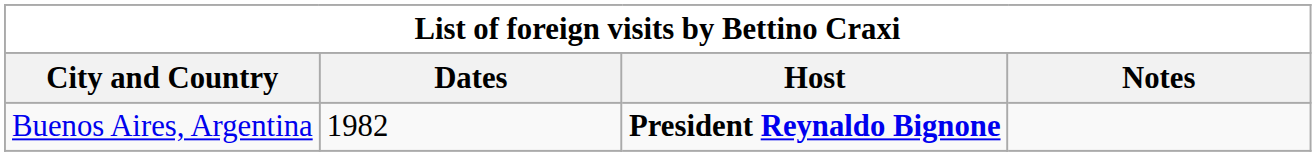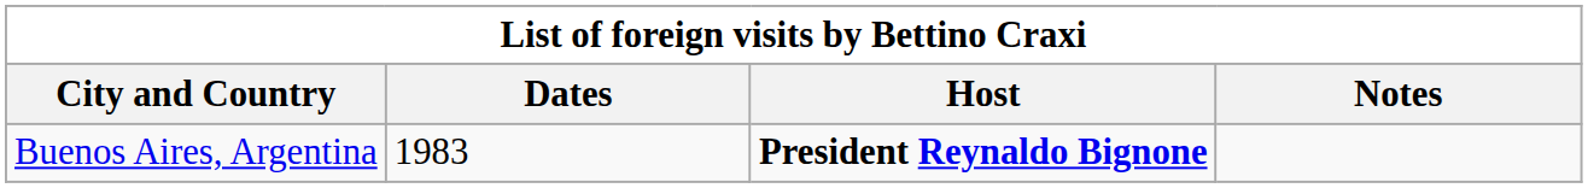 <table class="wikitable mw-collapsible mw-collapsed" cellspacing="0" cellpadding="0">
 <tr>
 <td colspan="4" bgcolor="white" align="center" style="color:black;"><strong>List of foreign visits by Bettino Craxi</strong></td>
 </tr>
 <tr bgcolor="#efefef">
 <th rowspan="1">City and Country</th>
 <th rowspan="1" width="150" align="center">Dates</th>
 <th colspan="1" align="center">Host</th>
 <th rowspan="1" width="150" align="center">Notes</th>
 </tr>
 <tr>
 <td><a href='#'>Buenos Aires, Argentina</a></td>
-<td>1982</td>
+<td>1983</td>
 <td><strong>President <a href='#'>Reynaldo Bignone</a></strong></td>
 <td></td>
 </tr>
 </table>
